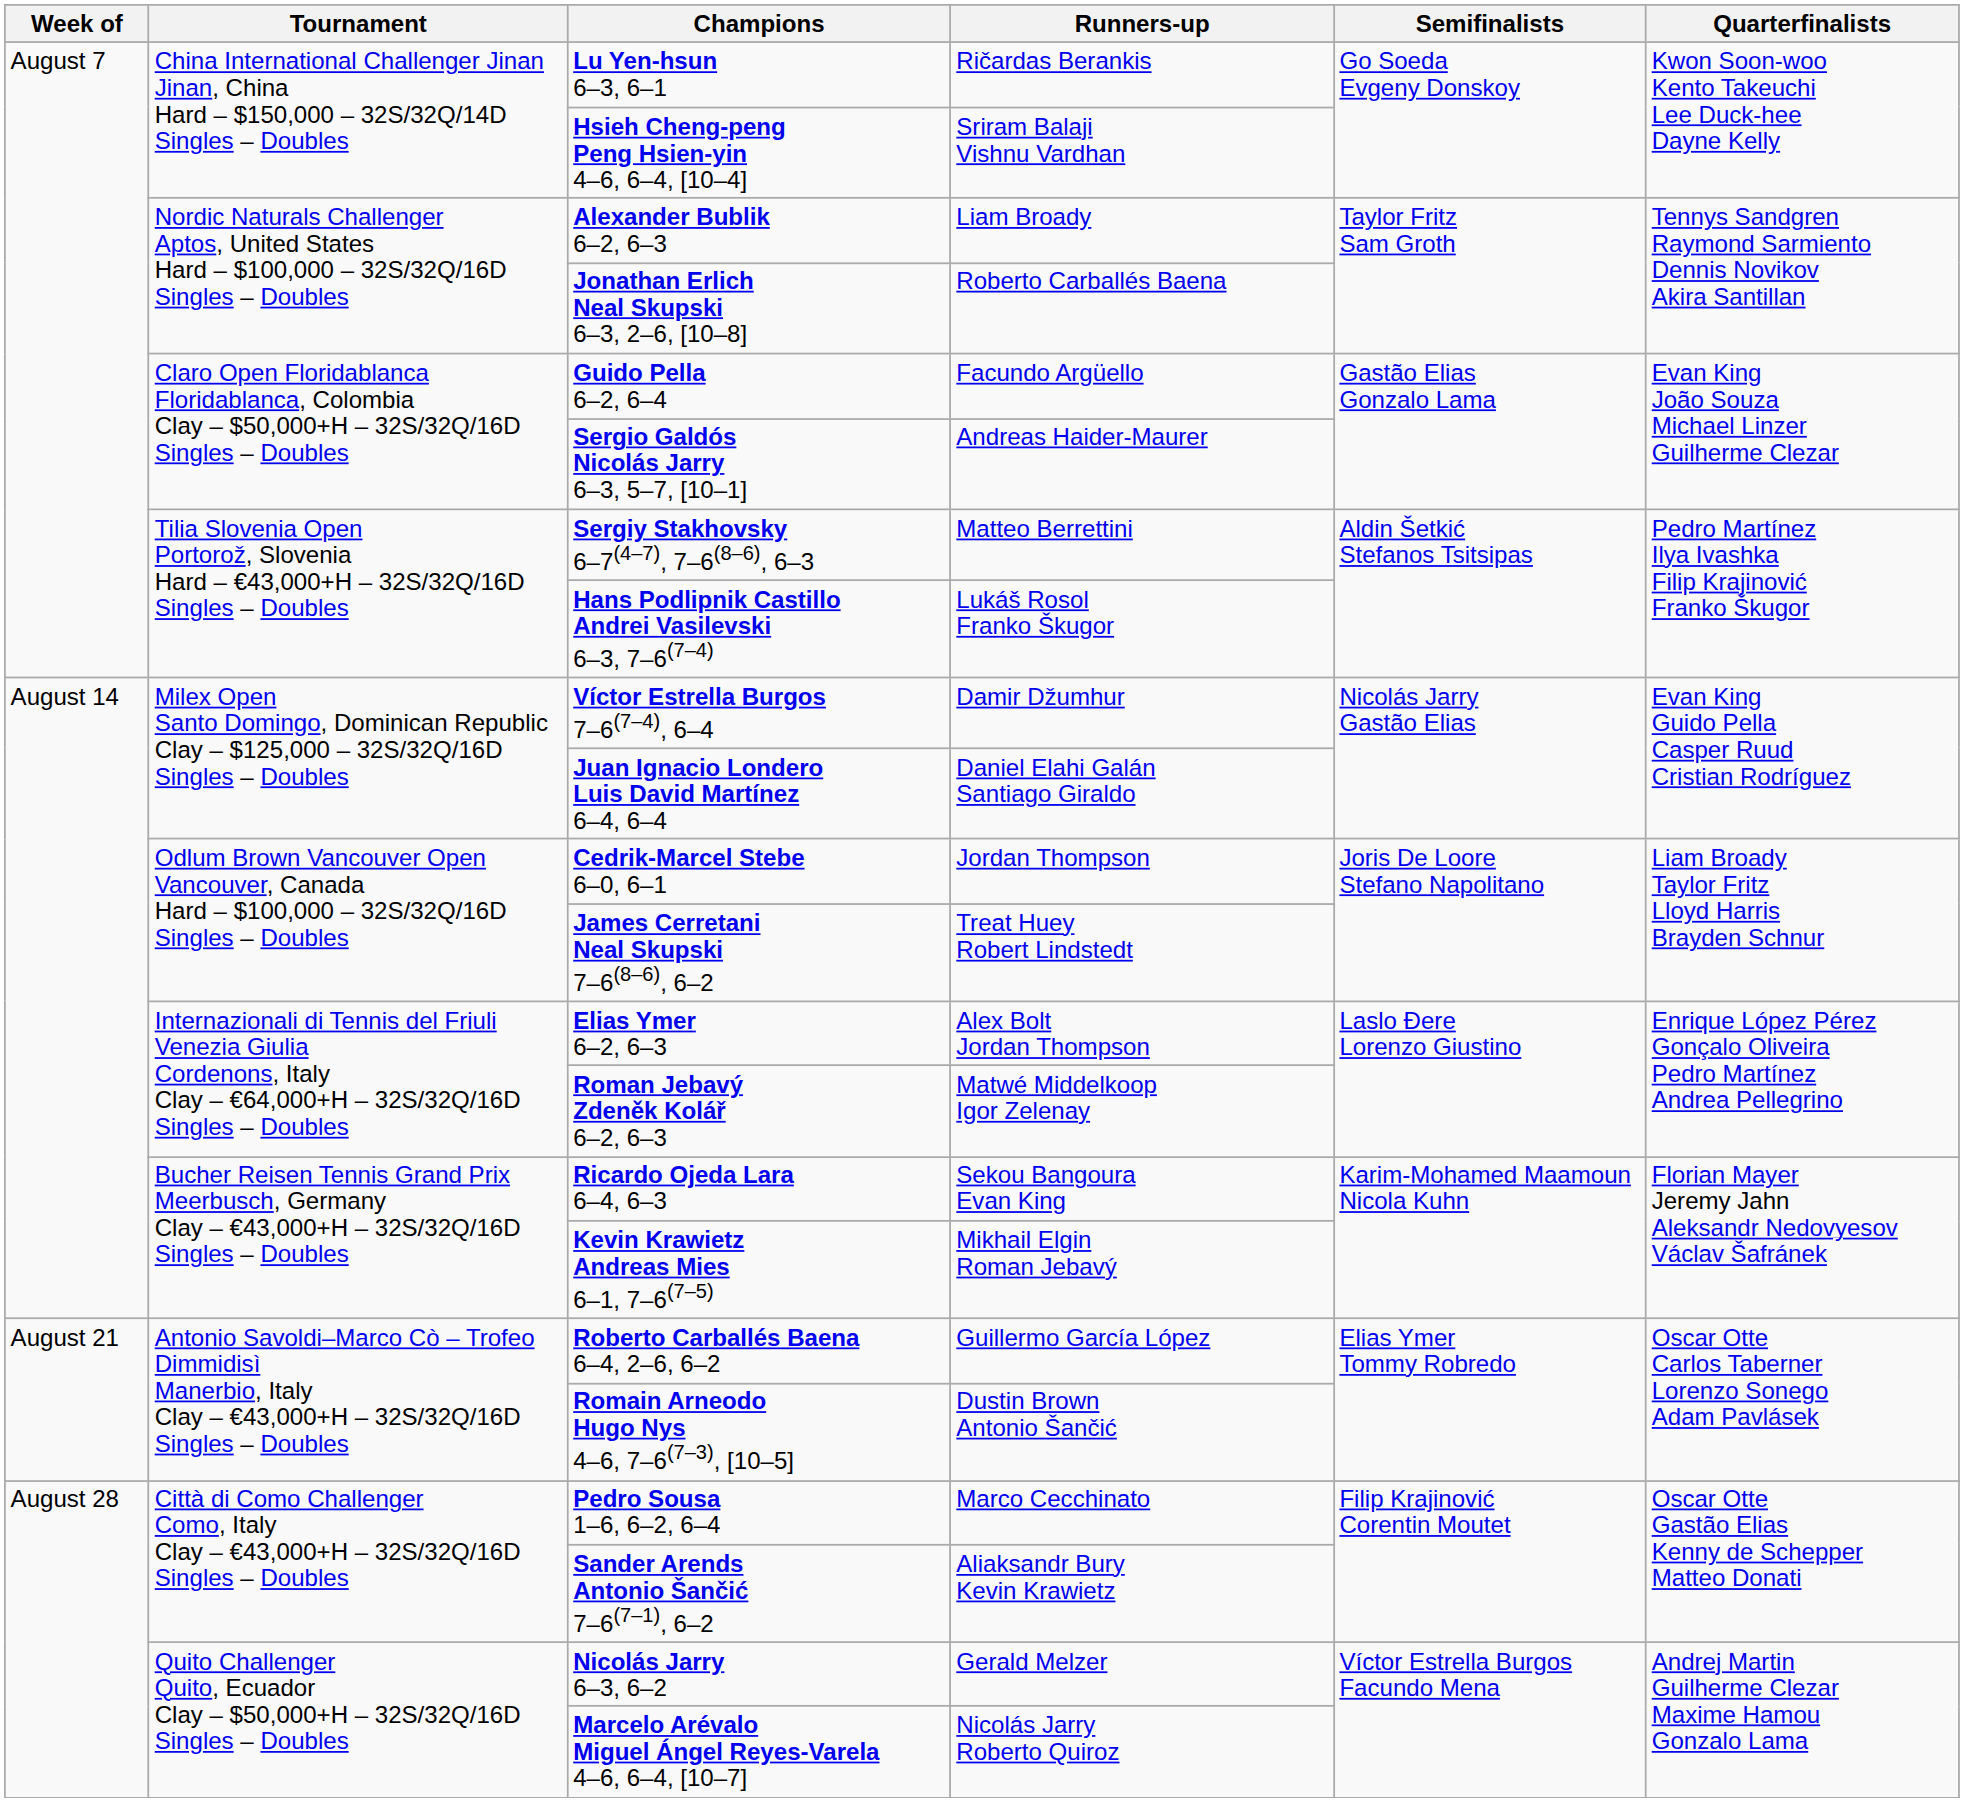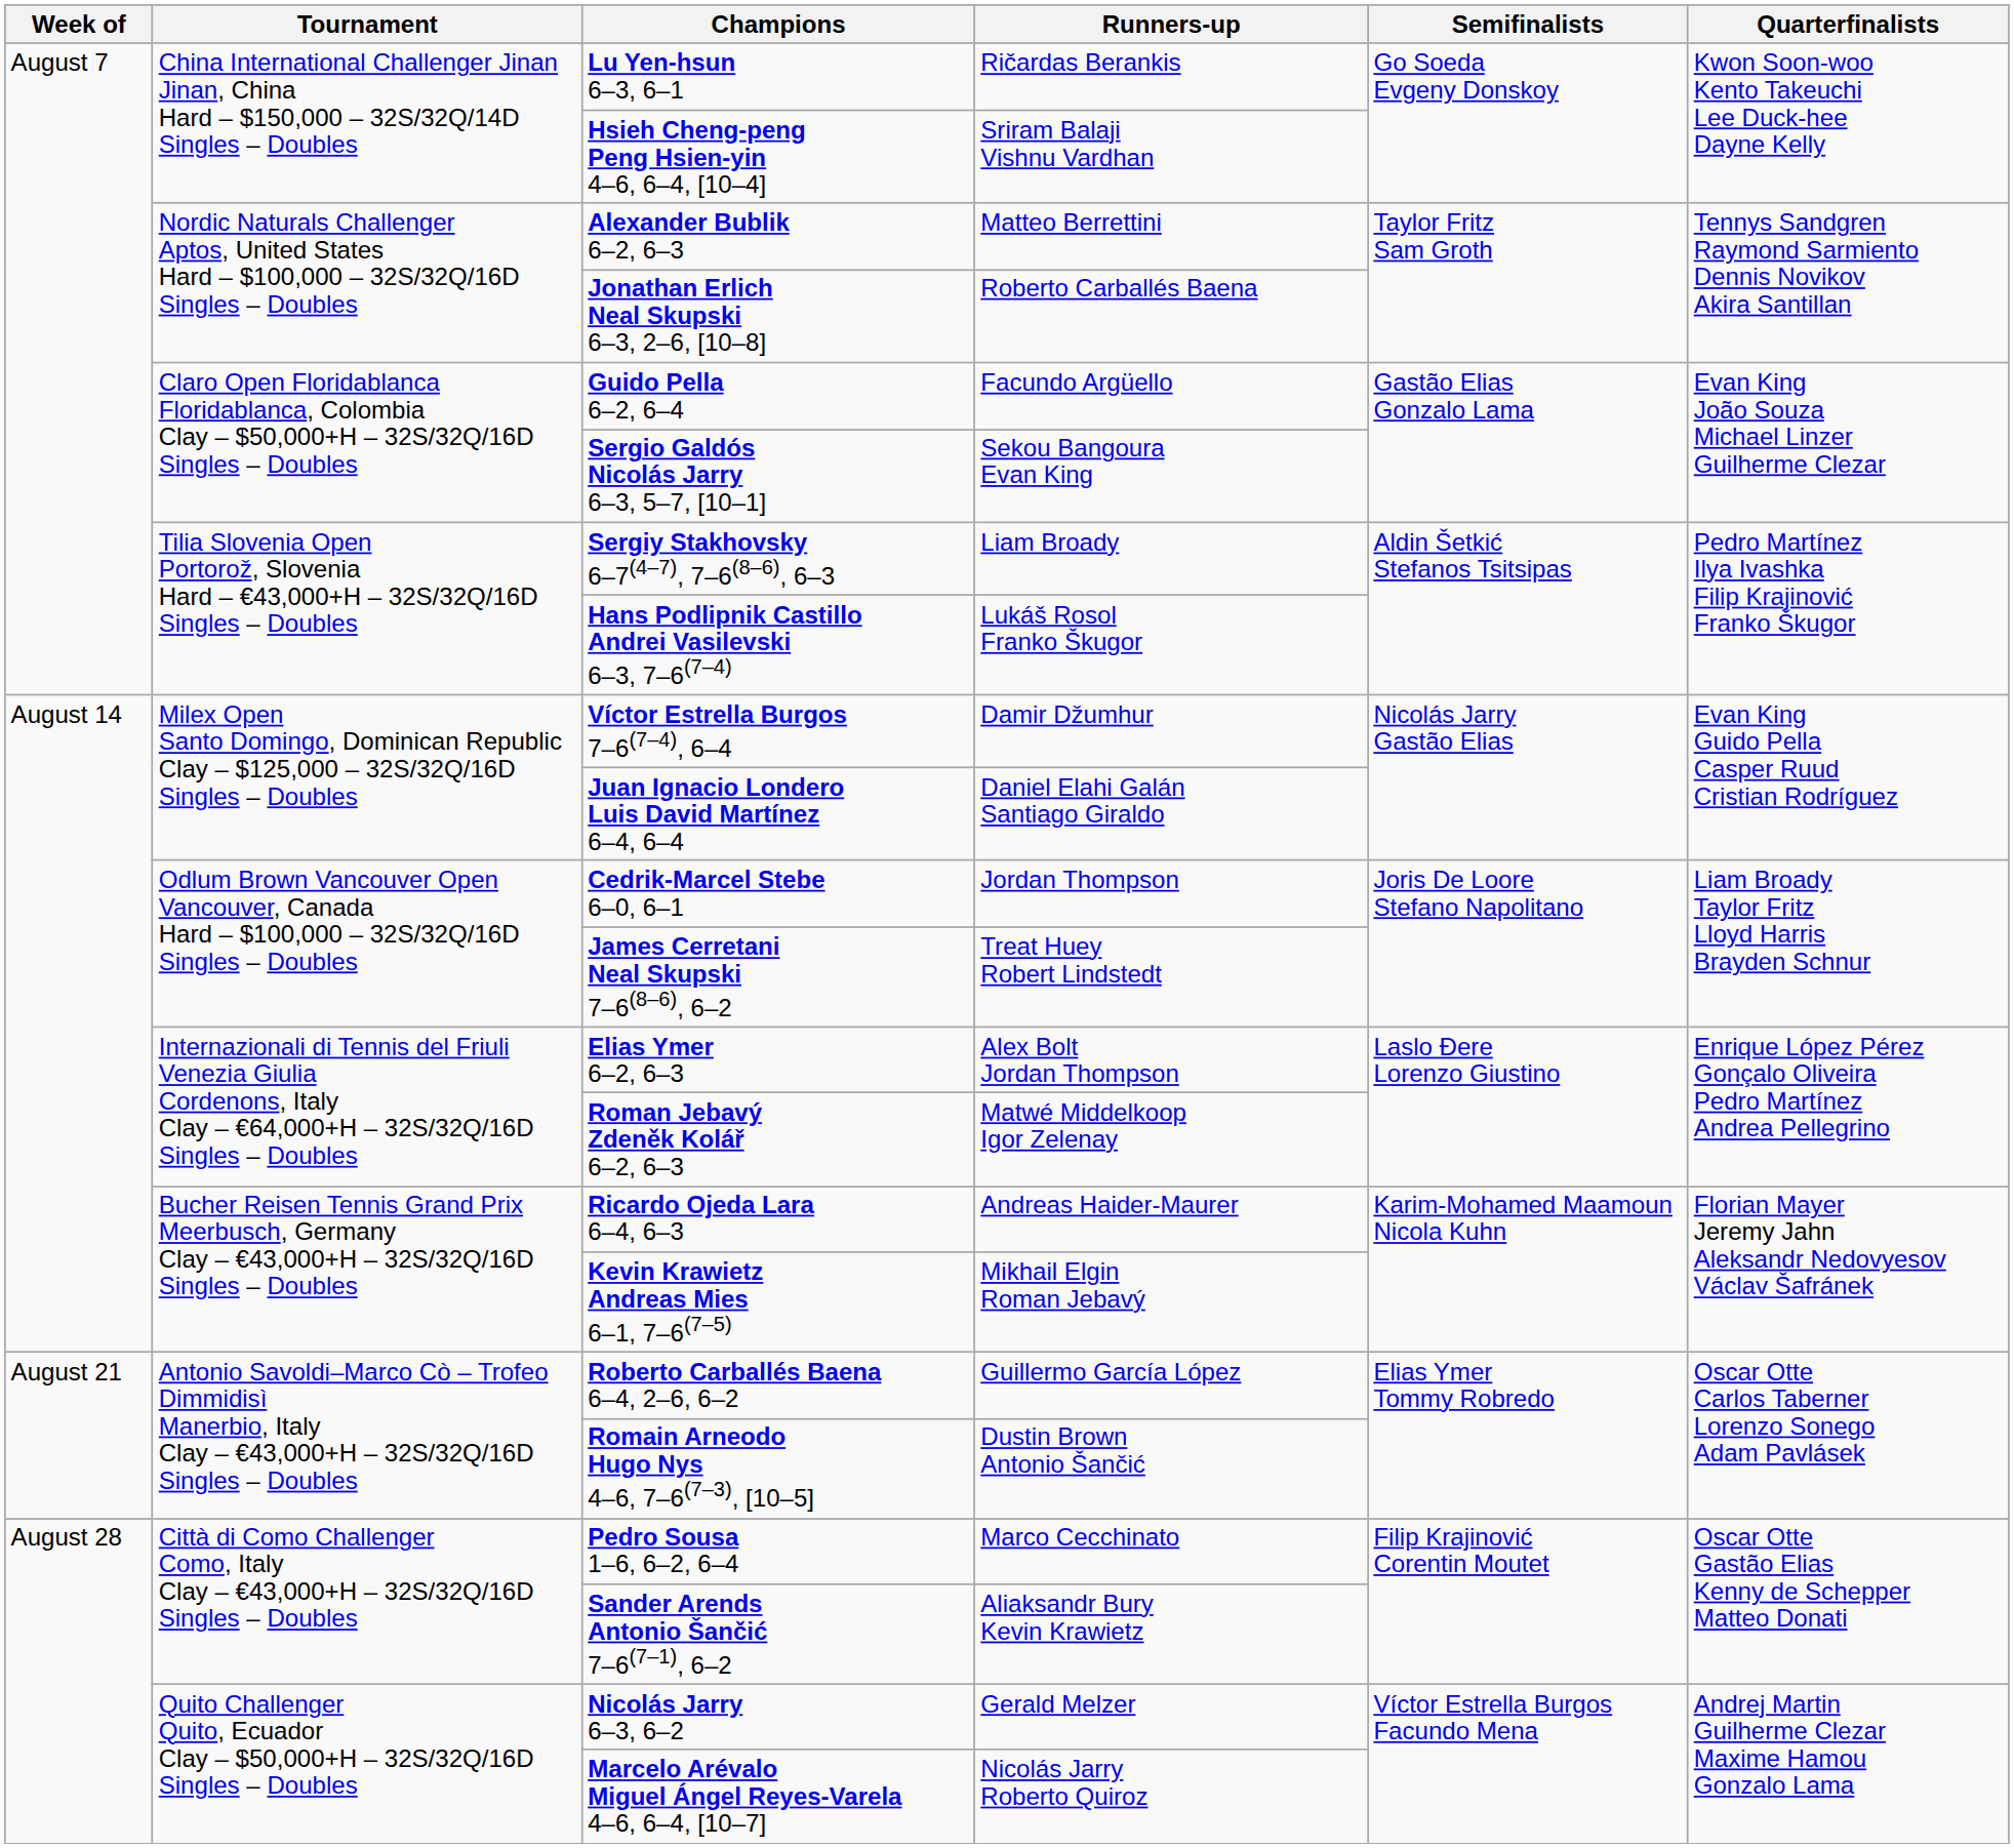 <table class="wikitable" style="font-size:85%;">
 <tr>
 <th width="75">Week of</th>
 <th width="230">Tournament</th>
 <th width="210">Champions</th>
 <th width="210">Runners-up</th>
 <th width="170">Semifinalists</th>
 <th width="170">Quarterfinalists</th>
 </tr>
 <tr valign=top>
 <td rowspan=8>August 7</td>
 <td rowspan=2><a href='#'>China International Challenger Jinan</a><br><a href='#'>Jinan</a>, China <br> Hard – $150,000 – 32S/32Q/14D<br><a href='#'>Singles</a> – <a href='#'>Doubles</a></td>
 <td> <strong><a href='#'>Lu Yen-hsun</a></strong><br>6–3, 6–1</td>
 <td> <a href='#'>Ričardas Berankis</a></td>
 <td rowspan=2> <a href='#'>Go Soeda</a> <br>  <a href='#'>Evgeny Donskoy</a></td>
 <td rowspan=2> <a href='#'>Kwon Soon-woo</a> <br> <a href='#'>Kento Takeuchi</a> <br> <a href='#'>Lee Duck-hee</a> <br>  <a href='#'>Dayne Kelly</a></td>
 </tr>
 <tr valign=top>
 <td> <strong><a href='#'>Hsieh Cheng-peng</a></strong><br> <strong><a href='#'>Peng Hsien-yin</a></strong><br>4–6, 6–4, [10–4]</td>
 <td> <a href='#'>Sriram Balaji</a><br> <a href='#'>Vishnu Vardhan</a></td>
 </tr>
 <tr valign=top>
 <td rowspan=2><a href='#'>Nordic Naturals Challenger</a><br><a href='#'>Aptos</a>, United States <br> Hard – $100,000 – 32S/32Q/16D<br><a href='#'>Singles</a> – <a href='#'>Doubles</a></td>
 <td> <strong><a href='#'>Alexander Bublik</a></strong><br>6–2, 6–3</td>
-<td> <a href='#'>Liam Broady</a></td>
+<td> <a href='#'>Matteo Berrettini</a></td>
 <td rowspan=2> <a href='#'>Taylor Fritz</a> <br>  <a href='#'>Sam Groth</a></td>
 <td rowspan=2> <a href='#'>Tennys Sandgren</a> <br> <a href='#'>Raymond Sarmiento</a> <br> <a href='#'>Dennis Novikov</a> <br>  <a href='#'>Akira Santillan</a></td>
 </tr>
 <tr valign=top>
 <td> <strong><a href='#'>Jonathan Erlich</a></strong><br> <strong><a href='#'>Neal Skupski</a></strong><br>6–3, 2–6, [10–8]</td>
 <td> <a href='#'>Roberto Carballés Baena</a></td>
 </tr>
 <tr valign=top>
 <td rowspan=2><a href='#'>Claro Open Floridablanca</a><br><a href='#'>Floridablanca</a>, Colombia <br> Clay – $50,000+H – 32S/32Q/16D<br><a href='#'>Singles</a> – <a href='#'>Doubles</a></td>
 <td> <strong><a href='#'>Guido Pella</a></strong><br>6–2, 6–4</td>
 <td> <a href='#'>Facundo Argüello</a></td>
 <td rowspan=2> <a href='#'>Gastão Elias</a> <br>  <a href='#'>Gonzalo Lama</a></td>
 <td rowspan=2> <a href='#'>Evan King</a> <br> <a href='#'>João Souza</a> <br> <a href='#'>Michael Linzer</a> <br>  <a href='#'>Guilherme Clezar</a></td>
 </tr>
 <tr valign=top>
 <td> <strong><a href='#'>Sergio Galdós</a></strong><br> <strong><a href='#'>Nicolás Jarry</a></strong><br>6–3, 5–7, [10–1]</td>
-<td> <a href='#'>Andreas Haider-Maurer</a></td>
+<td> <a href='#'>Sekou Bangoura</a><br> <a href='#'>Evan King</a></td>
 </tr>
 <tr valign=top>
 <td rowspan=2><a href='#'>Tilia Slovenia Open</a><br><a href='#'>Portorož</a>, Slovenia <br> Hard – €43,000+H – 32S/32Q/16D<br><a href='#'>Singles</a> – <a href='#'>Doubles</a></td>
 <td> <strong><a href='#'>Sergiy Stakhovsky</a></strong><br>6–7<sup>(4–7)</sup>, 7–6<sup>(8–6)</sup>, 6–3</td>
-<td> <a href='#'>Matteo Berrettini</a></td>
+<td> <a href='#'>Liam Broady</a></td>
 <td rowspan=2> <a href='#'>Aldin Šetkić</a> <br>  <a href='#'>Stefanos Tsitsipas</a></td>
 <td rowspan=2> <a href='#'>Pedro Martínez</a> <br> <a href='#'>Ilya Ivashka</a> <br> <a href='#'>Filip Krajinović</a> <br>  <a href='#'>Franko Škugor</a></td>
 </tr>
 <tr valign=top>
 <td> <strong><a href='#'>Hans Podlipnik Castillo</a></strong><br> <strong><a href='#'>Andrei Vasilevski</a></strong><br>6–3, 7–6<sup>(7–4)</sup></td>
 <td> <a href='#'>Lukáš Rosol</a><br> <a href='#'>Franko Škugor</a></td>
 </tr>
 <tr valign=top>
 <td rowspan=8>August 14</td>
 <td rowspan=2><a href='#'>Milex Open</a><br><a href='#'>Santo Domingo</a>, Dominican Republic <br> Clay – $125,000 – 32S/32Q/16D<br><a href='#'>Singles</a> – <a href='#'>Doubles</a></td>
 <td> <strong><a href='#'>Víctor Estrella Burgos</a></strong><br>7–6<sup>(7–4)</sup>, 6–4</td>
 <td> <a href='#'>Damir Džumhur</a></td>
 <td rowspan=2> <a href='#'>Nicolás Jarry</a> <br>  <a href='#'>Gastão Elias</a></td>
 <td rowspan=2> <a href='#'>Evan King</a> <br> <a href='#'>Guido Pella</a> <br> <a href='#'>Casper Ruud</a> <br>  <a href='#'>Cristian Rodríguez</a></td>
 </tr>
 <tr valign=top>
 <td> <strong><a href='#'>Juan Ignacio Londero</a></strong><br> <strong><a href='#'>Luis David Martínez</a></strong><br>6–4, 6–4</td>
 <td> <a href='#'>Daniel Elahi Galán</a><br> <a href='#'>Santiago Giraldo</a></td>
 </tr>
 <tr valign=top>
 <td rowspan=2><a href='#'>Odlum Brown Vancouver Open</a><br><a href='#'>Vancouver</a>, Canada <br> Hard – $100,000 – 32S/32Q/16D<br><a href='#'>Singles</a> – <a href='#'>Doubles</a></td>
 <td> <strong><a href='#'>Cedrik-Marcel Stebe</a></strong><br>6–0, 6–1</td>
 <td> <a href='#'>Jordan Thompson</a></td>
 <td rowspan=2> <a href='#'>Joris De Loore</a><br>  <a href='#'>Stefano Napolitano</a></td>
 <td rowspan=2> <a href='#'>Liam Broady</a> <br> <a href='#'>Taylor Fritz</a> <br> <a href='#'>Lloyd Harris</a> <br>  <a href='#'>Brayden Schnur</a></td>
 </tr>
 <tr valign=top>
 <td> <strong><a href='#'>James Cerretani</a></strong><br> <strong><a href='#'>Neal Skupski</a></strong><br>7–6<sup>(8–6)</sup>, 6–2</td>
 <td> <a href='#'>Treat Huey</a><br> <a href='#'>Robert Lindstedt</a></td>
 </tr>
 <tr valign=top>
 <td rowspan=2><a href='#'>Internazionali di Tennis del Friuli Venezia Giulia</a><br><a href='#'>Cordenons</a>, Italy <br> Clay – €64,000+H – 32S/32Q/16D<br><a href='#'>Singles</a> – <a href='#'>Doubles</a></td>
 <td> <strong><a href='#'>Elias Ymer</a></strong><br>6–2, 6–3</td>
 <td> <a href='#'>Alex Bolt</a><br> <a href='#'>Jordan Thompson</a></td>
 <td rowspan=2> <a href='#'>Laslo Đere</a> <br>  <a href='#'>Lorenzo Giustino</a></td>
 <td rowspan=2> <a href='#'>Enrique López Pérez</a> <br> <a href='#'>Gonçalo Oliveira</a> <br> <a href='#'>Pedro Martínez</a> <br>  <a href='#'>Andrea Pellegrino</a></td>
 </tr>
 <tr valign=top>
 <td> <strong><a href='#'>Roman Jebavý</a></strong><br> <strong><a href='#'>Zdeněk Kolář</a></strong><br>6–2, 6–3</td>
 <td> <a href='#'>Matwé Middelkoop</a><br> <a href='#'>Igor Zelenay</a></td>
 </tr>
 <tr valign=top>
 <td rowspan=2><a href='#'>Bucher Reisen Tennis Grand Prix</a><br><a href='#'>Meerbusch</a>, Germany <br> Clay – €43,000+H – 32S/32Q/16D<br><a href='#'>Singles</a> – <a href='#'>Doubles</a></td>
 <td> <strong><a href='#'>Ricardo Ojeda Lara</a></strong><br>6–4, 6–3</td>
-<td> <a href='#'>Sekou Bangoura</a><br> <a href='#'>Evan King</a></td>
+<td> <a href='#'>Andreas Haider-Maurer</a></td>
 <td rowspan=2> <a href='#'>Karim-Mohamed Maamoun</a> <br>  <a href='#'>Nicola Kuhn</a></td>
 <td rowspan=2> <a href='#'>Florian Mayer</a> <br> Jeremy Jahn <br> <a href='#'>Aleksandr Nedovyesov</a> <br>  <a href='#'>Václav Šafránek</a></td>
 </tr>
 <tr valign=top>
 <td> <strong><a href='#'>Kevin Krawietz</a></strong><br> <strong><a href='#'>Andreas Mies</a></strong><br>6–1, 7–6<sup>(7–5)</sup></td>
 <td> <a href='#'>Mikhail Elgin</a><br> <a href='#'>Roman Jebavý</a></td>
 </tr>
 <tr valign=top>
 <td rowspan=2>August 21</td>
 <td rowspan=2><a href='#'>Antonio Savoldi–Marco Cò – Trofeo Dimmidisì</a><br><a href='#'>Manerbio</a>, Italy <br> Clay – €43,000+H – 32S/32Q/16D<br><a href='#'>Singles</a> – <a href='#'>Doubles</a></td>
 <td> <strong><a href='#'>Roberto Carballés Baena</a></strong><br>6–4, 2–6, 6–2</td>
 <td> <a href='#'>Guillermo García López</a></td>
 <td rowspan=2> <a href='#'>Elias Ymer</a> <br>  <a href='#'>Tommy Robredo</a></td>
 <td rowspan=2> <a href='#'>Oscar Otte</a> <br> <a href='#'>Carlos Taberner</a> <br> <a href='#'>Lorenzo Sonego</a> <br>  <a href='#'>Adam Pavlásek</a></td>
 </tr>
 <tr valign=top>
 <td> <strong><a href='#'>Romain Arneodo</a></strong><br> <strong><a href='#'>Hugo Nys</a></strong><br>4–6, 7–6<sup>(7–3)</sup>, [10–5]</td>
 <td> <a href='#'>Dustin Brown</a><br> <a href='#'>Antonio Šančić</a></td>
 </tr>
 <tr valign=top>
 <td rowspan=4>August 28</td>
 <td rowspan=2><a href='#'>Città di Como Challenger</a><br><a href='#'>Como</a>, Italy <br> Clay – €43,000+H – 32S/32Q/16D<br><a href='#'>Singles</a> – <a href='#'>Doubles</a></td>
 <td> <strong><a href='#'>Pedro Sousa</a></strong><br>1–6, 6–2, 6–4</td>
 <td> <a href='#'>Marco Cecchinato</a></td>
 <td rowspan=2> <a href='#'>Filip Krajinović</a> <br>  <a href='#'>Corentin Moutet</a></td>
 <td rowspan=2> <a href='#'>Oscar Otte</a> <br> <a href='#'>Gastão Elias</a> <br> <a href='#'>Kenny de Schepper</a> <br>  <a href='#'>Matteo Donati</a></td>
 </tr>
 <tr valign=top>
 <td> <strong><a href='#'>Sander Arends</a></strong><br> <strong><a href='#'>Antonio Šančić</a></strong><br>7–6<sup>(7–1)</sup>, 6–2</td>
 <td> <a href='#'>Aliaksandr Bury</a><br> <a href='#'>Kevin Krawietz</a></td>
 </tr>
 <tr valign=top>
 <td rowspan=2><a href='#'>Quito Challenger</a><br><a href='#'>Quito</a>, Ecuador <br> Clay – $50,000+H – 32S/32Q/16D<br><a href='#'>Singles</a> – <a href='#'>Doubles</a></td>
 <td> <strong><a href='#'>Nicolás Jarry</a></strong><br>6–3, 6–2</td>
 <td> <a href='#'>Gerald Melzer</a></td>
 <td rowspan=2> <a href='#'>Víctor Estrella Burgos</a> <br>  <a href='#'>Facundo Mena</a></td>
 <td rowspan=2> <a href='#'>Andrej Martin</a> <br> <a href='#'>Guilherme Clezar</a> <br> <a href='#'>Maxime Hamou</a> <br>  <a href='#'>Gonzalo Lama</a></td>
 </tr>
 <tr valign=top>
 <td> <strong><a href='#'>Marcelo Arévalo</a></strong><br> <strong><a href='#'>Miguel Ángel Reyes-Varela</a></strong><br>4–6, 6–4, [10–7]</td>
 <td> <a href='#'>Nicolás Jarry</a><br> <a href='#'>Roberto Quiroz</a></td>
 </tr>
 </table>
